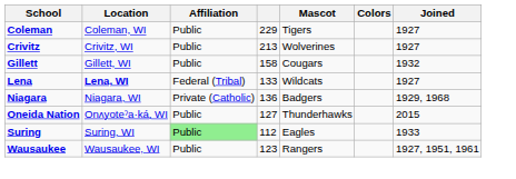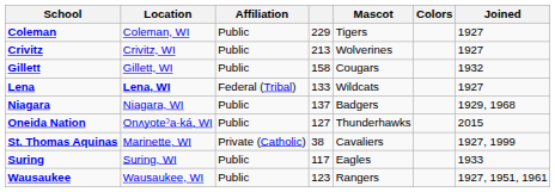 <table class="wikitable sortable">
 <tr>
 <th>School</th>
 <th>Location</th>
 <th>Affiliation</th>
 <th></th>
 <th>Mascot</th>
 <th>Colors</th>
 <th>Joined</th>
 </tr>
 <tr>
 <td><a href='#'><strong>Coleman</strong></a></td>
 <td><a href='#'>Coleman, WI</a></td>
 <td>Public</td>
 <td>229</td>
 <td>Tigers</td>
 <td> </td>
 <td>1927</td>
 </tr>
 <tr>
 <td><a href='#'><strong>Crivitz</strong></a></td>
 <td><a href='#'>Crivitz, WI</a></td>
 <td>Public</td>
 <td>213</td>
 <td>Wolverines</td>
 <td> </td>
 <td>1927</td>
 </tr>
 <tr>
 <td><a href='#'><strong>Gillett</strong></a></td>
 <td><a href='#'>Gillett, WI</a></td>
 <td>Public</td>
 <td>158</td>
 <td>Cougars</td>
 <td> </td>
 <td>1932</td>
 </tr>
 <tr>
 <td><a href='#'><strong>Lena</strong></a></td>
 <td><strong><a href='#'>Lena, WI</a></strong></td>
 <td>Federal (<a href='#'>Tribal</a>)</td>
 <td>133</td>
 <td>Wildcats</td>
 <td> </td>
 <td>1927</td>
 </tr>
 <tr>
 <td><a href='#'><strong>Niagara</strong></a></td>
 <td><a href='#'>Niagara, WI</a></td>
-<td>Private (<a href='#'>Catholic</a>)</td>
-<td>136</td>
+<td>Public</td>
+<td>137</td>
 <td>Badgers</td>
 <td> </td>
 <td>1929, 1968</td>
 </tr>
 <tr>
 <td><a href='#'><strong>Oneida Nation</strong></a></td>
 <td><a href='#'> Onʌyoteˀa·ká, WI</a></td>
 <td>Public</td>
 <td>127</td>
 <td>Thunderhawks</td>
 <td> </td>
 <td>2015</td>
 </tr>
 <tr>
+<td><a href='#'><strong>St. Thomas Aquinas</strong></a></td>
+<td><a href='#'>Marinette, WI</a></td>
+<td>Private (<a href='#'>Catholic</a>)</td>
+<td>38</td>
+<td>Cavaliers</td>
+<td> </td>
+<td>1927, 1999</td>
+</tr>
+<tr>
 <td><a href='#'><strong>Suring</strong></a></td>
 <td><a href='#'>Suring, WI</a></td>
-<td style="background: lightgreen;">Public</td>
-<td>112</td>
+<td>Public</td>
+<td>117</td>
 <td>Eagles</td>
 <td> </td>
 <td>1933</td>
 </tr>
 <tr>
 <td><a href='#'><strong>Wausaukee</strong></a></td>
 <td><a href='#'>Wausaukee, WI</a></td>
 <td>Public</td>
 <td>123</td>
 <td>Rangers</td>
 <td> </td>
 <td>1927, 1951, 1961</td>
 </tr>
 </table>
